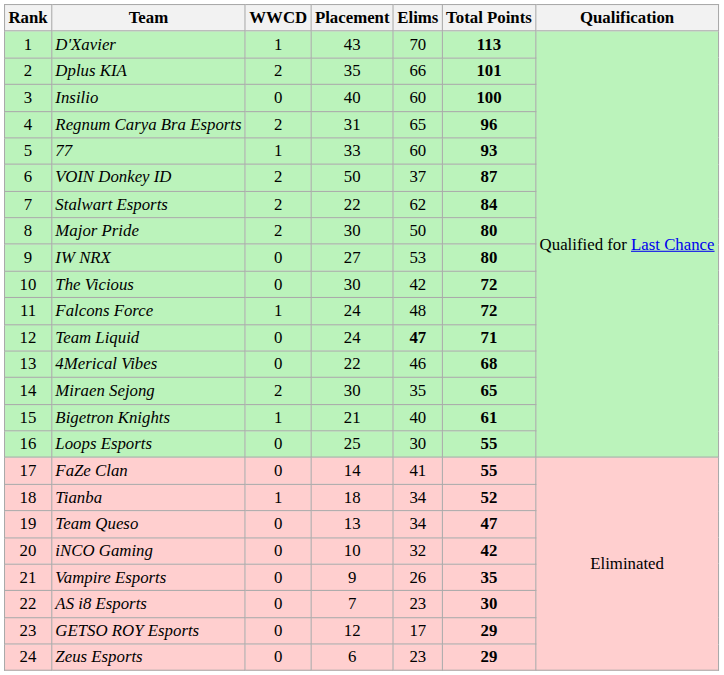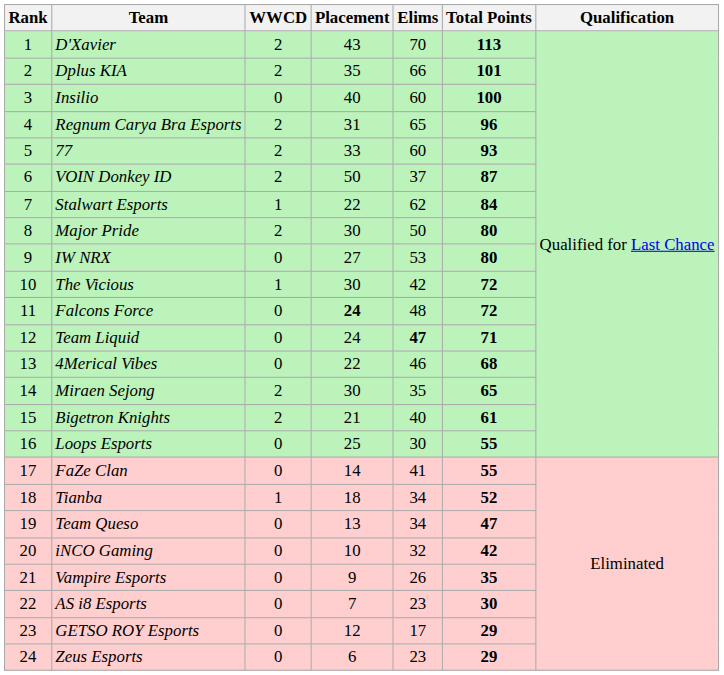 <table class="wikitable" style="text-align:center">
 <tr>
 <th>Rank</th>
 <th>Team</th>
 <th>WWCD</th>
 <th>Placement</th>
 <th>Elims</th>
 <th>Total Points</th>
 <th>Qualification</th>
 </tr>
 <tr style="background:#BBF3BB">
 <td>1</td>
 <td style="text-align:left"><em>D'Xavier</em></td>
-<td>1</td>
+<td>2</td>
 <td>43</td>
 <td>70</td>
 <td><strong>113</strong></td>
 <td rowspan="16">Qualified for <a href='#'>Last Chance</a></td>
 </tr>
 <tr style="background:#BBF3BB">
 <td>2</td>
 <td style="text-align:left"><em>Dplus KIA</em></td>
 <td>2</td>
 <td>35</td>
 <td>66</td>
 <td><strong>101</strong></td>
 </tr>
 <tr style="background:#BBF3BB">
 <td>3</td>
 <td style="text-align:left"><em>Insilio</em></td>
 <td>0</td>
 <td>40</td>
 <td>60</td>
 <td><strong>100</strong></td>
 </tr>
 <tr style="background:#BBF3BB">
 <td>4</td>
 <td style="text-align:left"><em>Regnum Carya Bra Esports</em></td>
 <td>2</td>
 <td>31</td>
 <td>65</td>
 <td><strong>96</strong></td>
 </tr>
 <tr style="background:#BBF3BB">
 <td>5</td>
 <td style="text-align:left"><em>77</em></td>
-<td>1</td>
+<td>2</td>
 <td>33</td>
 <td>60</td>
 <td><strong>93</strong></td>
 </tr>
 <tr style="background:#BBF3BB">
 <td>6</td>
 <td style="text-align:left"><em>VOIN Donkey ID</em></td>
 <td>2</td>
 <td>50</td>
 <td>37</td>
 <td><strong>87</strong></td>
 </tr>
 <tr style="background:#BBF3BB">
 <td>7</td>
 <td style="text-align:left"><em>Stalwart Esports</em></td>
-<td>2</td>
+<td>1</td>
 <td>22</td>
 <td>62</td>
 <td><strong>84</strong></td>
 </tr>
 <tr style="background:#BBF3BB">
 <td>8</td>
 <td style="text-align:left"><em>Major Pride</em></td>
 <td>2</td>
 <td>30</td>
 <td>50</td>
 <td><strong>80</strong></td>
 </tr>
 <tr style="background:#BBF3BB">
 <td>9</td>
 <td style="text-align:left"><em>IW NRX</em></td>
 <td>0</td>
 <td>27</td>
 <td>53</td>
 <td><strong>80</strong></td>
 </tr>
 <tr style="background:#BBF3BB">
 <td>10</td>
 <td style="text-align:left"><em>The Vicious</em></td>
-<td>0</td>
+<td>1</td>
 <td>30</td>
 <td>42</td>
 <td><strong>72</strong></td>
 </tr>
 <tr style="background:#BBF3BB">
 <td>11</td>
 <td style="text-align:left"><em>Falcons Force</em></td>
-<td>1</td>
-<td>24</td>
+<td>0</td>
+<td><strong>24</strong></td>
 <td>48</td>
 <td><strong>72</strong></td>
 </tr>
 <tr style="background:#BBF3BB">
 <td>12</td>
 <td style="text-align:left"><em>Team Liquid</em></td>
 <td>0</td>
 <td>24</td>
 <td><strong>47</strong></td>
 <td><strong>71</strong></td>
 </tr>
 <tr style="background:#BBF3BB">
 <td>13</td>
 <td style="text-align:left"><em>4Merical Vibes</em></td>
 <td>0</td>
 <td>22</td>
 <td>46</td>
 <td><strong>68</strong></td>
 </tr>
 <tr style="background:#BBF3BB">
 <td>14</td>
 <td style="text-align:left"><em>Miraen Sejong</em></td>
 <td>2</td>
 <td>30</td>
 <td>35</td>
 <td><strong>65</strong></td>
 </tr>
 <tr style="background:#BBF3BB">
 <td>15</td>
 <td style="text-align:left"><em>Bigetron Knights</em></td>
-<td>1</td>
+<td>2</td>
 <td>21</td>
 <td>40</td>
 <td><strong>61</strong></td>
 </tr>
 <tr style="background:#BBF3BB">
 <td>16</td>
 <td style="text-align:left"><em>Loops Esports</em></td>
 <td>0</td>
 <td>25</td>
 <td>30</td>
 <td><strong>55</strong></td>
 </tr>
 <tr style="background:#FFCFCF">
 <td>17</td>
 <td style="text-align:left"><em>FaZe Clan</em></td>
 <td>0</td>
 <td>14</td>
 <td>41</td>
 <td><strong>55</strong></td>
 <td rowspan="8">Eliminated</td>
 </tr>
 <tr style="background:#FFCFCF">
 <td>18</td>
 <td style="text-align:left"><em>Tianba</em></td>
 <td>1</td>
 <td>18</td>
 <td>34</td>
 <td><strong>52</strong></td>
 </tr>
 <tr style="background:#FFCFCF">
 <td>19</td>
 <td style="text-align:left"><em>Team Queso</em></td>
 <td>0</td>
 <td>13</td>
 <td>34</td>
 <td><strong>47</strong></td>
 </tr>
 <tr style="background:#FFCFCF">
 <td>20</td>
 <td style="text-align:left"><em>iNCO Gaming</em></td>
 <td>0</td>
 <td>10</td>
 <td>32</td>
 <td><strong>42</strong></td>
 </tr>
 <tr style="background:#FFCFCF">
 <td>21</td>
 <td style="text-align:left"><em>Vampire Esports</em></td>
 <td>0</td>
 <td>9</td>
 <td>26</td>
 <td><strong>35</strong></td>
 </tr>
 <tr style="background:#FFCFCF">
 <td>22</td>
 <td style="text-align:left"><em>AS i8 Esports</em></td>
 <td>0</td>
 <td>7</td>
 <td>23</td>
 <td><strong>30</strong></td>
 </tr>
 <tr style="background:#FFCFCF">
 <td>23</td>
 <td style="text-align:left"><em>GETSO ROY Esports</em></td>
 <td>0</td>
 <td>12</td>
 <td>17</td>
 <td><strong>29</strong></td>
 </tr>
 <tr style="background:#FFCFCF">
 <td>24</td>
 <td style="text-align:left"><em>Zeus Esports</em></td>
 <td>0</td>
 <td>6</td>
 <td>23</td>
 <td><strong>29</strong></td>
 </tr>
 </table>
